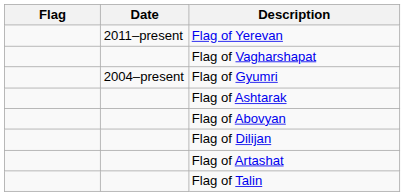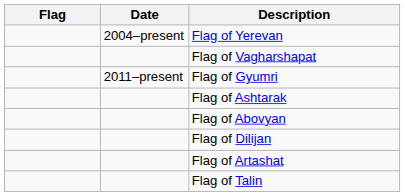 <table class="wikitable">
 <tr>
 <th Flag of Tatev width="110">Flag</th>
 <th width="100">Date</th>
 <th width="250">Description</th>
 </tr>
 <tr>
 <td></td>
-<td>2011–present</td>
+<td>2004–present</td>
 <td><a href='#'>Flag of Yerevan</a></td>
 </tr>
 <tr>
 <td></td>
 <td></td>
 <td>Flag of <a href='#'>Vagharshapat</a></td>
 </tr>
 <tr>
 <td></td>
-<td>2004–present</td>
+<td>2011–present</td>
 <td>Flag of <a href='#'>Gyumri</a></td>
 </tr>
 <tr>
 <td></td>
 <td></td>
 <td>Flag of <a href='#'>Ashtarak</a></td>
 </tr>
 <tr>
 <td></td>
 <td></td>
 <td>Flag of <a href='#'>Abovyan</a></td>
 </tr>
 <tr>
 <td></td>
 <td></td>
 <td>Flag of <a href='#'>Dilijan</a></td>
 </tr>
 <tr>
 <td></td>
 <td></td>
 <td>Flag of <a href='#'>Artashat</a></td>
 </tr>
 <tr>
 <td></td>
 <td></td>
 <td>Flag of <a href='#'>Talin</a></td>
 </tr>
 </table>
